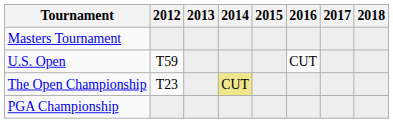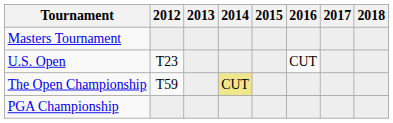 <table class="wikitable" style="font-size:95%;text-align:center;">
 <tr>
 <th>Tournament</th>
 <th>2012</th>
 <th>2013</th>
 <th>2014</th>
 <th>2015</th>
 <th>2016</th>
 <th>2017</th>
 <th>2018</th>
 </tr>
 <tr>
 <td align=left><a href='#'>Masters Tournament</a></td>
 <td style="background:#eeeeee;"></td>
 <td style="background:#eeeeee;"></td>
 <td style="background:#eeeeee;"></td>
 <td style="background:#eeeeee;"></td>
 <td style="background:#eeeeee;"></td>
 <td style="background:#eeeeee;"></td>
 <td style="background:#eeeeee;"></td>
 </tr>
 <tr>
 <td align=left><a href='#'>U.S. Open</a></td>
-<td>T59</td>
+<td>T23</td>
 <td style="background:#eeeeee;"></td>
 <td style="background:#eeeeee;"></td>
 <td style="background:#eeeeee;"></td>
 <td>CUT</td>
 <td style="background:#eeeeee;"></td>
 <td style="background:#eeeeee;"></td>
 </tr>
 <tr>
 <td align=left><a href='#'>The Open Championship</a></td>
-<td>T23</td>
+<td>T59</td>
 <td style="background:#eeeeee;"></td>
 <td style="background: khaki;">CUT</td>
 <td style="background:#eeeeee;"></td>
 <td style="background:#eeeeee;"></td>
 <td style="background:#eeeeee;"></td>
 <td style="background:#eeeeee;"></td>
 </tr>
 <tr>
 <td align=left><a href='#'>PGA Championship</a></td>
 <td style="background:#eeeeee;"></td>
 <td style="background:#eeeeee;"></td>
 <td style="background:#eeeeee;"></td>
 <td style="background:#eeeeee;"></td>
 <td style="background:#eeeeee;"></td>
 <td style="background:#eeeeee;"></td>
 <td style="background:#eeeeee;"></td>
 </tr>
 </table>
